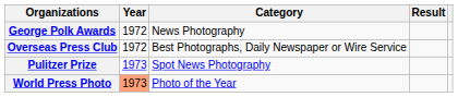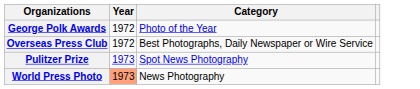 <table class="wikitable sortable plainrowheaders">
 <tr>
 <th scope="col">Organizations</th>
 <th scope="col">Year</th>
 <th scope="col">Category</th>
-<th scope="col">Result</th>
 <th scope="col" class="unsortable"></th>
 </tr>
 <tr>
 <th scope="row"><a href='#'>George Polk Awards</a></th>
 <td align="center">1972</td>
-<td>News Photography</td>
-<td></td>
+<td><a href='#'>Photo of the Year</a></td>
 <td align="center"></td>
 </tr>
 <tr>
 <th scope="row"><a href='#'>Overseas Press Club</a></th>
 <td align="center">1972</td>
 <td>Best Photographs, Daily Newspaper or Wire Service</td>
-<td></td>
 <td align="center"></td>
 </tr>
 <tr>
 <th scope="row"><a href='#'>Pulitzer Prize</a></th>
 <td align="center"><a href='#'>1973</a></td>
 <td><a href='#'>Spot News Photography</a></td>
-<td></td>
 <td align="center"></td>
 </tr>
 <tr>
 <th scope="row"><a href='#'>World Press Photo</a></th>
 <td align="center" style="background: lightsalmon;">1973</td>
-<td><a href='#'>Photo of the Year</a></td>
-<td></td>
+<td>News Photography</td>
 <td align="center"></td>
 </tr>
 </table>
